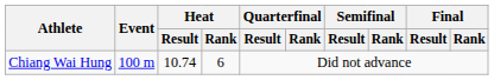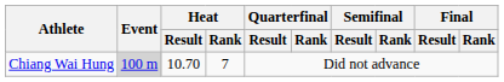 <table class=wikitable style="font-size:90%">
 <tr>
 <th rowspan="2">Athlete</th>
 <th rowspan="2">Event</th>
 <th colspan="2">Heat</th>
 <th colspan="2">Quarterfinal</th>
 <th colspan="2">Semifinal</th>
 <th colspan="2">Final</th>
 </tr>
 <tr style="font-size:95%">
 <th>Result</th>
 <th>Rank</th>
 <th>Result</th>
 <th>Rank</th>
 <th>Result</th>
 <th>Rank</th>
 <th>Result</th>
 <th>Rank</th>
 </tr>
 <tr align=center>
 <td align=left><a href='#'>Chiang Wai Hung</a></td>
-<td align=left><a href='#'>100 m</a></td>
-<td>10.74</td>
-<td>6</td>
+<td align=left style="background: lightgrey;"><a href='#'>100 m</a></td>
+<td>10.70</td>
+<td>7</td>
 <td colspan=6>Did not advance</td>
 </tr>
 </table>
